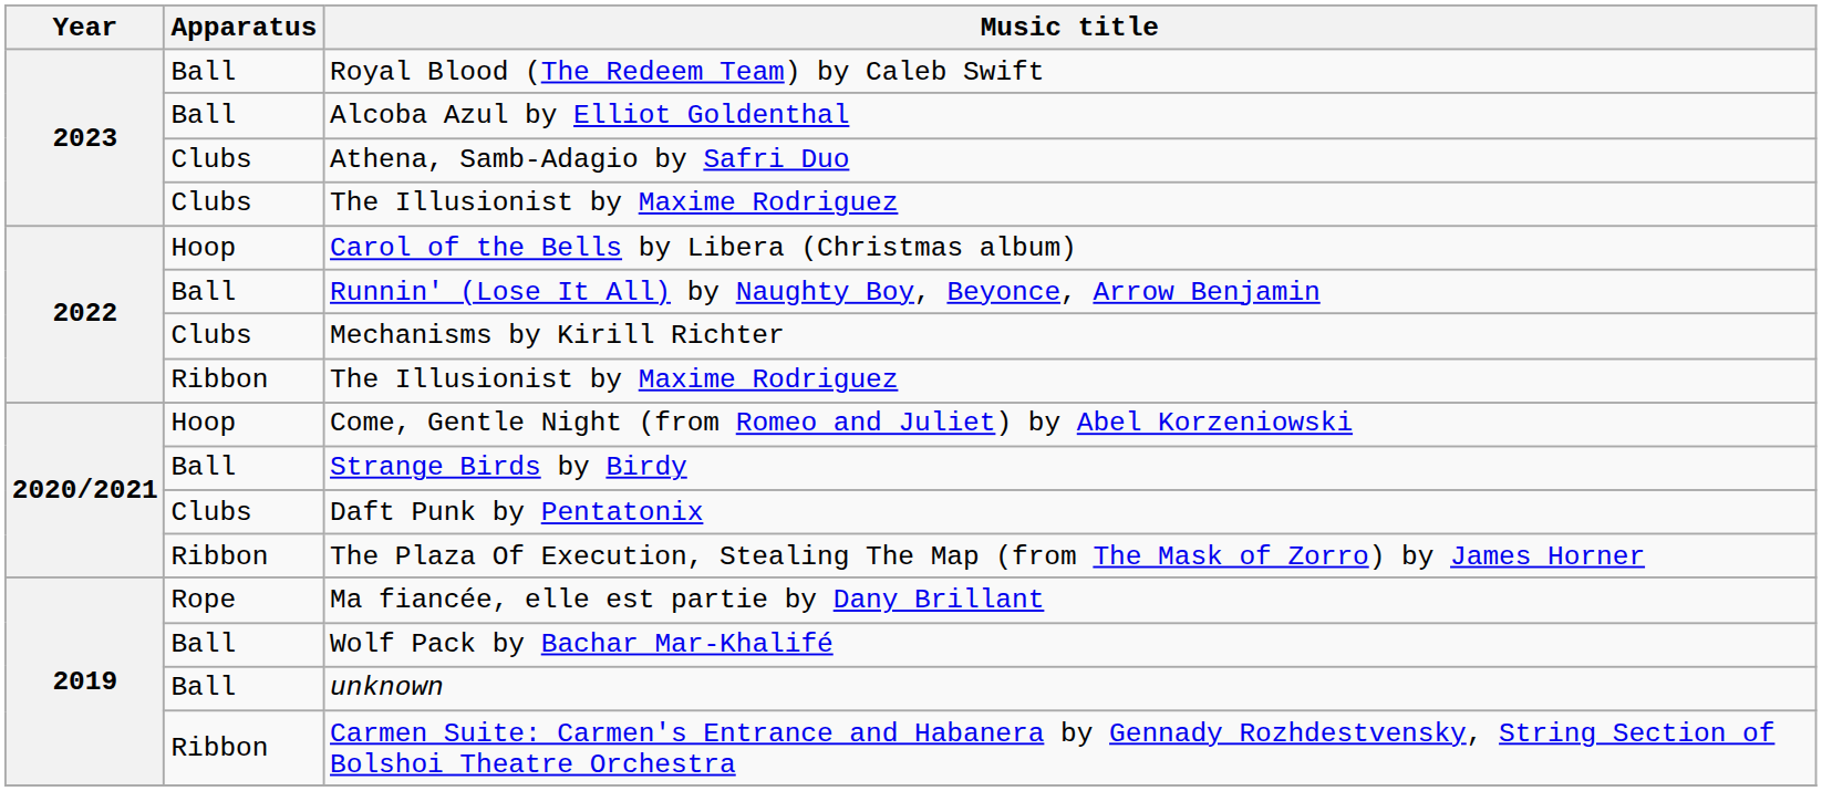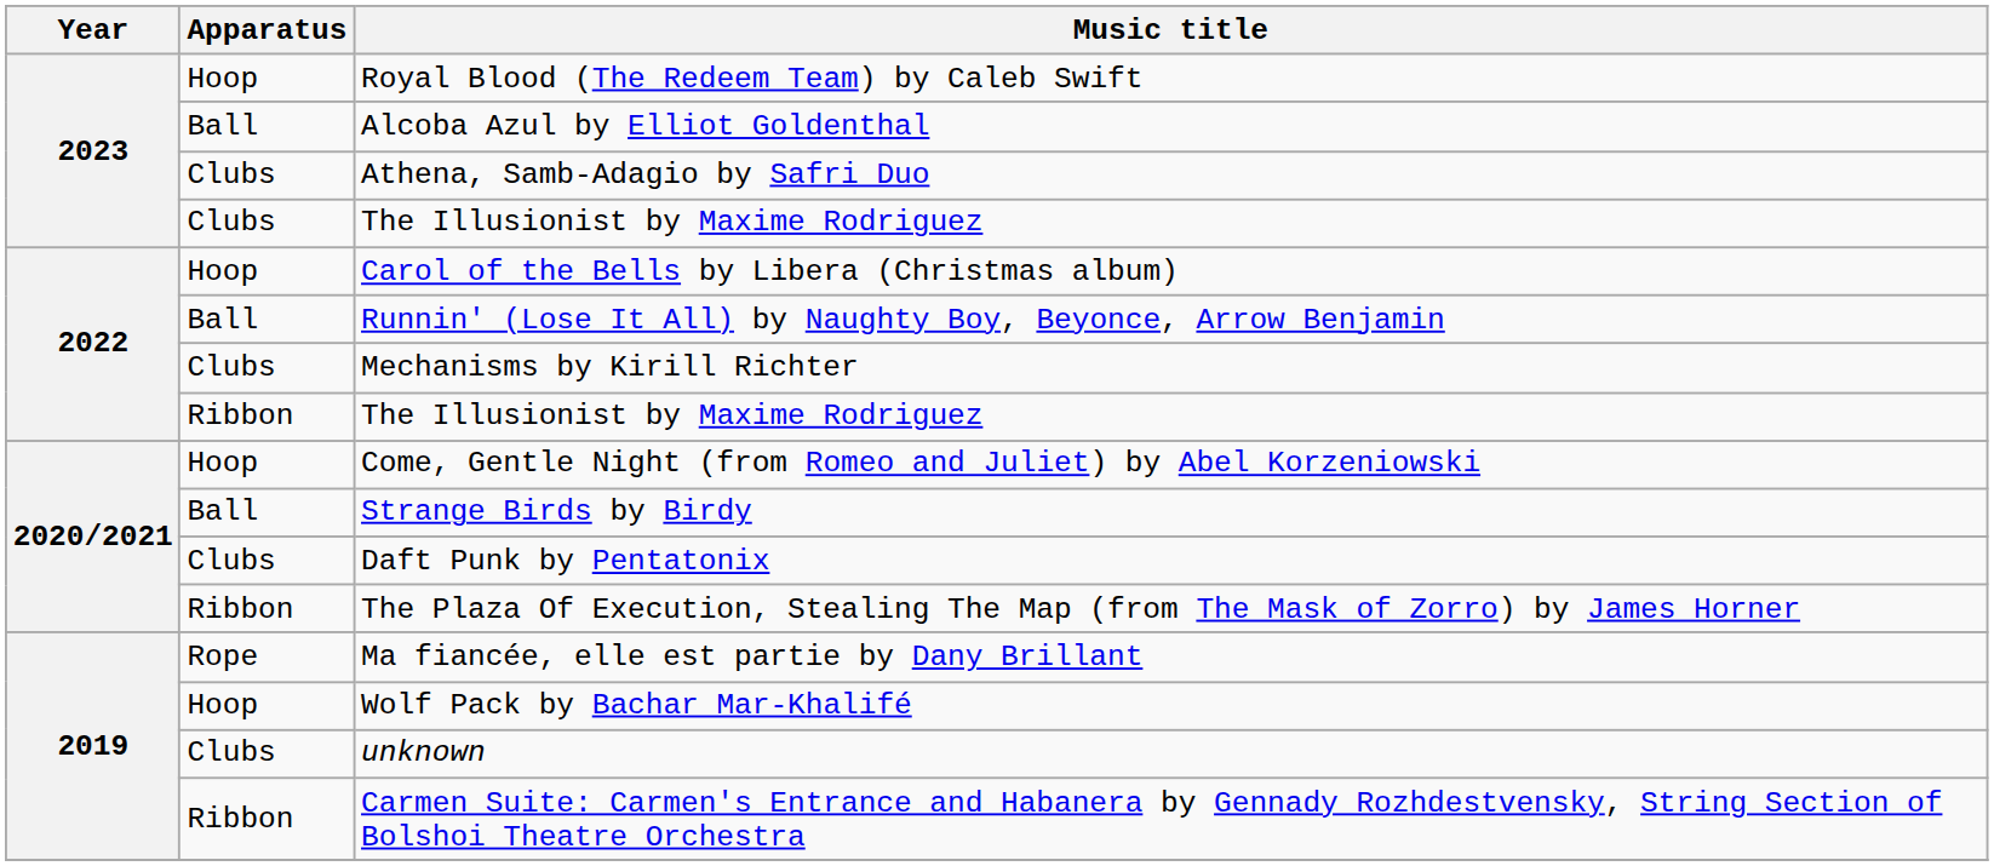 <table class="wikitable plainrowheaders">
 <tr>
 <th scope=col>Year</th>
 <th scope=col>Apparatus</th>
 <th scope=col>Music title</th>
 </tr>
 <tr>
 <th scope=row rowspan=4>2023</th>
-<td>Ball</td>
+<td>Hoop</td>
 <td>Royal Blood (<a href='#'>The Redeem Team</a>) by Caleb Swift</td>
 </tr>
 <tr>
 <td>Ball</td>
 <td>Alcoba Azul by <a href='#'>Elliot Goldenthal</a></td>
 </tr>
 <tr>
 <td>Clubs</td>
 <td>Athena, Samb-Adagio by <a href='#'>Safri Duo</a></td>
 </tr>
 <tr>
 <td>Clubs</td>
 <td>The Illusionist by <a href='#'>Maxime Rodriguez</a></td>
 </tr>
 <tr>
 <th scope=row rowspan=4>2022</th>
 <td>Hoop</td>
 <td><a href='#'>Carol of the Bells</a> by Libera (Christmas album)</td>
 </tr>
 <tr>
 <td>Ball</td>
 <td><a href='#'>Runnin' (Lose It All)</a> by <a href='#'>Naughty Boy</a>, <a href='#'>Beyonce</a>, <a href='#'>Arrow Benjamin</a></td>
 </tr>
 <tr>
 <td>Clubs</td>
 <td>Mechanisms by Kirill Richter</td>
 </tr>
 <tr>
 <td>Ribbon</td>
 <td>The Illusionist by <a href='#'>Maxime Rodriguez</a></td>
 </tr>
 <tr>
 <th scope=row rowspan=4>2020/2021</th>
 <td>Hoop</td>
 <td>Come, Gentle Night (from <a href='#'>Romeo and Juliet</a>) by <a href='#'>Abel Korzeniowski</a></td>
 </tr>
 <tr>
 <td>Ball</td>
 <td><a href='#'>Strange Birds</a> by <a href='#'>Birdy</a></td>
 </tr>
 <tr>
 <td>Clubs</td>
 <td>Daft Punk by <a href='#'>Pentatonix</a></td>
 </tr>
 <tr>
 <td>Ribbon</td>
 <td>The Plaza Of Execution, Stealing The Map (from <a href='#'>The Mask of Zorro</a>) by <a href='#'>James Horner</a></td>
 </tr>
 <tr>
 <th scope=row rowspan=4>2019</th>
 <td>Rope</td>
 <td>Ma fiancée, elle est partie by <a href='#'>Dany Brillant</a></td>
 </tr>
 <tr>
-<td>Ball</td>
+<td>Hoop</td>
 <td>Wolf Pack by <a href='#'>Bachar Mar-Khalifé</a></td>
 </tr>
 <tr>
-<td>Ball</td>
+<td>Clubs</td>
 <td><em>unknown</em></td>
 </tr>
 <tr>
 <td>Ribbon</td>
 <td><a href='#'>Carmen Suite: Carmen's Entrance and Habanera</a> by <a href='#'>Gennady Rozhdestvensky</a>, <a href='#'>String Section of Bolshoi Theatre Orchestra</a></td>
 </tr>
 <tr>
 </tr>
 </table>
